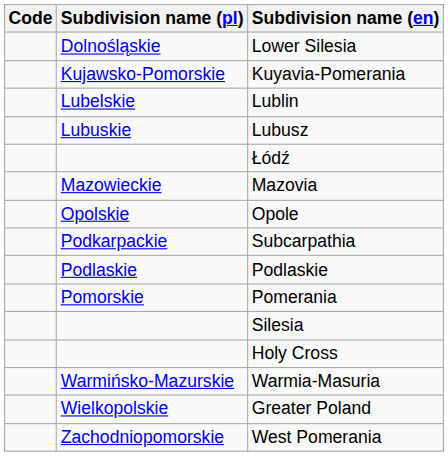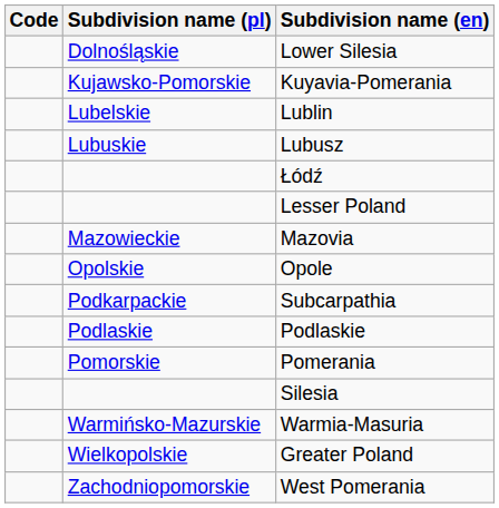 <table class="wikitable sortable">
 <tr>
 <th>Code</th>
 <th>Subdivision name (<a href='#'>pl</a>)</th>
 <th>Subdivision name (<a href='#'>en</a>)</th>
 </tr>
 <tr>
 <td></td>
 <td><a href='#'>Dolnośląskie</a></td>
 <td>Lower Silesia</td>
 </tr>
 <tr>
 <td></td>
 <td><a href='#'>Kujawsko-Pomorskie</a></td>
 <td>Kuyavia-Pomerania</td>
 </tr>
 <tr>
 <td></td>
 <td><a href='#'>Lubelskie</a></td>
 <td>Lublin</td>
 </tr>
 <tr>
 <td></td>
 <td><a href='#'>Lubuskie</a></td>
 <td>Lubusz</td>
 </tr>
 <tr>
 <td></td>
 <td></td>
 <td>Łódź</td>
 </tr>
 <tr>
 <td></td>
+<td></td>
+<td>Lesser Poland</td>
+</tr>
+<tr>
+<td></td>
 <td><a href='#'>Mazowieckie</a></td>
 <td>Mazovia</td>
 </tr>
 <tr>
 <td></td>
 <td><a href='#'>Opolskie</a></td>
 <td>Opole</td>
 </tr>
 <tr>
 <td></td>
 <td><a href='#'>Podkarpackie</a></td>
 <td>Subcarpathia</td>
 </tr>
 <tr>
 <td></td>
 <td><a href='#'>Podlaskie</a></td>
 <td>Podlaskie</td>
 </tr>
 <tr>
 <td></td>
 <td><a href='#'>Pomorskie</a></td>
 <td>Pomerania</td>
 </tr>
 <tr>
 <td></td>
 <td></td>
 <td>Silesia</td>
 </tr>
 <tr>
 <td></td>
-<td></td>
-<td>Holy Cross</td>
-</tr>
-<tr>
-<td></td>
 <td><a href='#'>Warmińsko-Mazurskie</a></td>
 <td>Warmia-Masuria</td>
 </tr>
 <tr>
 <td></td>
 <td><a href='#'>Wielkopolskie</a></td>
 <td>Greater Poland</td>
 </tr>
 <tr>
 <td></td>
 <td><a href='#'>Zachodniopomorskie</a></td>
 <td>West Pomerania</td>
 </tr>
 </table>
